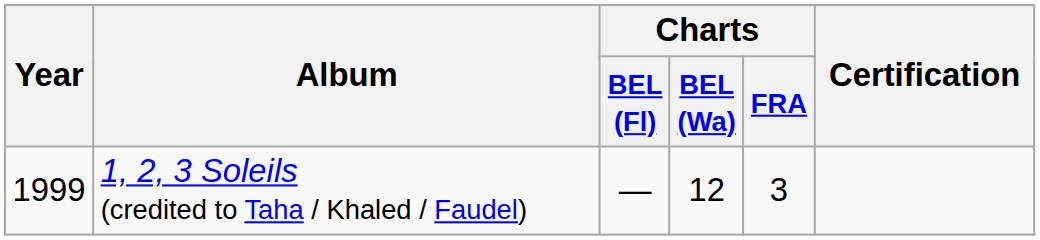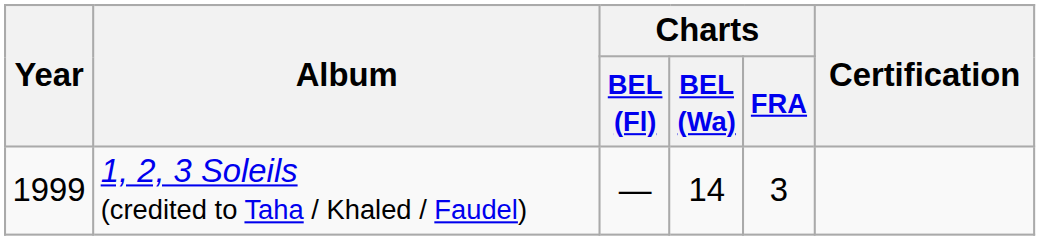 <table class="wikitable">
 <tr>
 <th style="text-align:center;" rowspan="2">Year</th>
 <th rowspan="2" style="text-align:center; width:240px;">Album</th>
 <th style="text-align:center;" colspan="3">Charts</th>
 <th rowspan="2" style="text-align:center; width:100px;">Certification</th>
 </tr>
 <tr>
 <th width="20"><small><a href='#'>BEL<br>(Fl)</a></small></th>
 <th width="20"><small><a href='#'>BEL<br>(Wa)</a></small></th>
 <th width="20"><small><a href='#'>FRA</a><br></small></th>
 </tr>
 <tr>
 <td style="text-align:center;">1999</td>
 <td><em><a href='#'>1, 2, 3 Soleils</a></em> <br><small>(credited to <a href='#'>Taha</a> / Khaled / <a href='#'>Faudel</a>)</small></td>
 <td style="text-align:center;">—</td>
-<td style="text-align:center;">12</td>
+<td style="text-align:center;">14</td>
 <td style="text-align:center;">3</td>
 <td style="text-align:center;"></td>
 </tr>
 </table>
